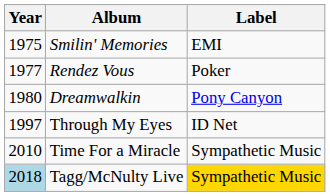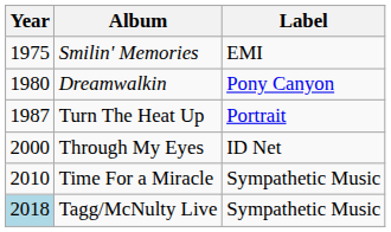 <table class="wikitable">
 <tr>
 <th>Year</th>
 <th>Album</th>
 <th>Label</th>
 </tr>
 <tr>
 <td>1975</td>
 <td><em>Smilin' Memories</em></td>
 <td>EMI</td>
 </tr>
 <tr>
-<td>1977</td>
-<td><em>Rendez Vous</em></td>
-<td>Poker</td>
-</tr>
-<tr>
 <td>1980</td>
 <td><em>Dreamwalkin<strong></td>
 <td><a href='#'>Pony Canyon</a></td>
 </tr>
 <tr>
-<td>1997</td>
+<td>1987</td>
+<td></em>Turn The Heat Up<em></td>
+<td><a href='#'>Portrait</a></td>
+</tr>
+<tr>
+<td>2000</td>
 <td></em>Through My Eyes<em></td>
 <td>ID Net</td>
 </tr>
 <tr>
 <td>2010</td>
 <td></em>Time For a Miracle<em></td>
 <td>Sympathetic Music</td>
 </tr>
 <tr>
 <td style="background: lightblue;">2018</td>
 <td></em>Tagg/McNulty Live<em></td>
-<td style="background: gold;">Sympathetic Music</td>
+<td>Sympathetic Music</td>
 </tr>
 </table>
